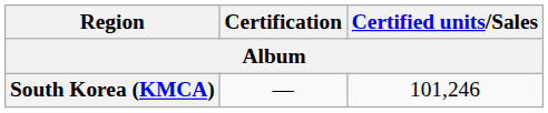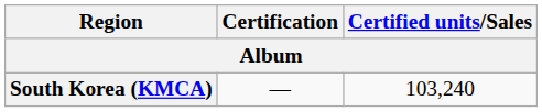 <table class="wikitable sortable plainrowheaders" style="text-align:center">
 <tr>
 <th>Region</th>
 <th>Certification</th>
 <th><a href='#'>Certified units</a>/Sales</th>
 </tr>
 <tr>
 <th colspan="3">Album</th>
 </tr>
 <tr>
 <th scope="row">South Korea (<a href='#'>KMCA</a>)</th>
 <td align="center">—</td>
-<td align="center">101,246</td>
+<td align="center">103,240</td>
 </tr>
 </table>
